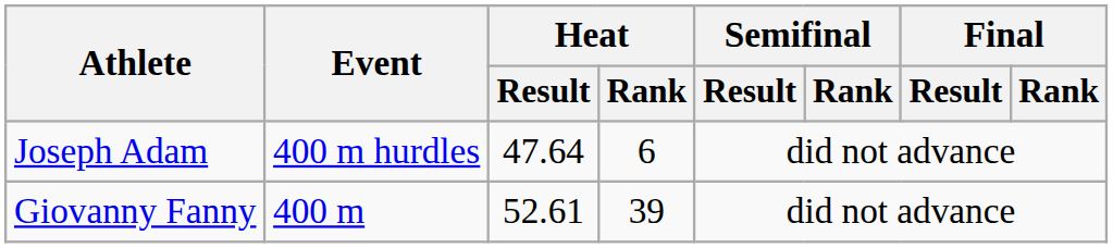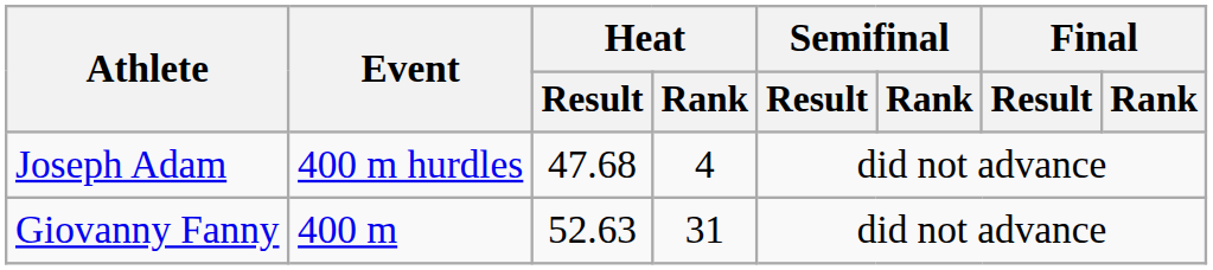 <table class="wikitable" style="font-size:90%">
 <tr>
 <th rowspan="2">Athlete</th>
 <th rowspan="2">Event</th>
 <th colspan="2">Heat</th>
 <th colspan="2">Semifinal</th>
 <th colspan="2">Final</th>
 </tr>
 <tr style="font-size:95%">
 <th>Result</th>
 <th>Rank</th>
 <th>Result</th>
 <th>Rank</th>
 <th>Result</th>
 <th>Rank</th>
 </tr>
 <tr align=center>
 <td align=left><a href='#'>Joseph Adam</a></td>
 <td align=left><a href='#'>400 m hurdles</a></td>
-<td>47.64</td>
-<td>6</td>
+<td>47.68</td>
+<td>4</td>
 <td colspan=4>did not advance</td>
 </tr>
 <tr align=center>
 <td align=left><a href='#'>Giovanny Fanny</a></td>
 <td align=left><a href='#'>400 m</a></td>
-<td>52.61</td>
-<td>39</td>
+<td>52.63</td>
+<td>31</td>
 <td colspan=4>did not advance</td>
 </tr>
 </table>
